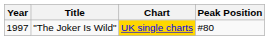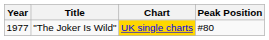 <table class="wikitable" style="font-size: 95%;">
 <tr>
 <th>Year</th>
 <th>Title</th>
 <th>Chart</th>
 <th>Peak Position</th>
 </tr>
 <tr>
-<td>1997</td>
+<td>1977</td>
 <td>"The Joker Is Wild"</td>
 <td style="background: gold;"><a href='#'>UK single charts</a></td>
 <td>#80</td>
 </tr>
 </table>
